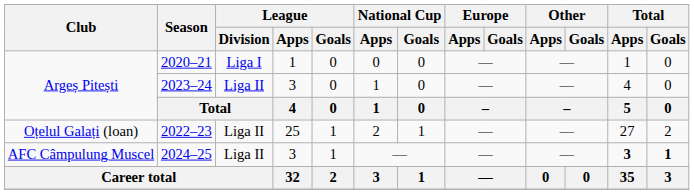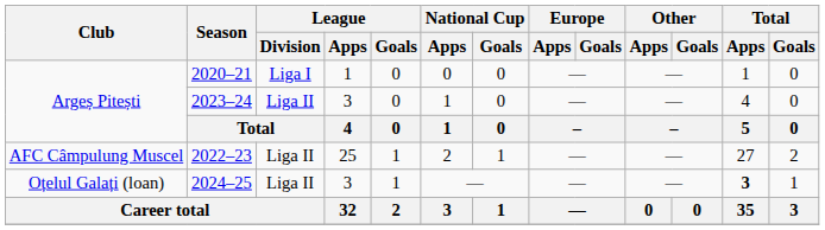 <table class=wikitable style=text-align:center>
 <tr>
 <th rowspan=2>Club</th>
 <th rowspan=2>Season</th>
 <th colspan=3>League</th>
 <th colspan=2>National Cup</th>
 <th colspan=2>Europe</th>
 <th colspan=2>Other</th>
 <th colspan=2>Total</th>
 </tr>
 <tr>
 <th>Division</th>
 <th>Apps</th>
 <th>Goals</th>
 <th>Apps</th>
 <th>Goals</th>
 <th>Apps</th>
 <th>Goals</th>
 <th>Apps</th>
 <th>Goals</th>
 <th>Apps</th>
 <th>Goals</th>
 </tr>
 <tr>
 <td rowspan="3"><a href='#'>Argeș Pitești</a></td>
 <td><a href='#'>2020–21</a></td>
 <td rowspan="1"><a href='#'>Liga I</a></td>
 <td>1</td>
 <td>0</td>
 <td>0</td>
 <td>0</td>
 <td colspan="2">—</td>
 <td colspan="2">—</td>
 <td>1</td>
 <td>0</td>
 </tr>
 <tr>
 <td><a href='#'>2023–24</a></td>
 <td rowspan="1"><a href='#'>Liga II</a></td>
 <td>3</td>
 <td>0</td>
 <td>1</td>
 <td>0</td>
 <td colspan="2">—</td>
 <td colspan="2">—</td>
 <td>4</td>
 <td>0</td>
 </tr>
 <tr>
 <th colspan="2">Total</th>
 <th>4</th>
 <th>0</th>
 <th>1</th>
 <th>0</th>
 <th colspan="2">–</th>
 <th colspan="2">–</th>
 <th>5</th>
 <th>0</th>
 </tr>
 <tr>
-<td><a href='#'>Oțelul Galați</a> (loan)</td>
+<td><a href='#'>AFC Câmpulung Muscel</a></td>
 <td><a href='#'>2022–23</a></td>
 <td rowspan="1">Liga II</td>
 <td>25</td>
 <td>1</td>
 <td>2</td>
 <td>1</td>
 <td colspan="2">—</td>
 <td colspan="2">—</td>
 <td>27</td>
 <td>2</td>
 </tr>
 <tr>
-<td><a href='#'>AFC Câmpulung Muscel</a></td>
+<td><a href='#'>Oțelul Galați</a> (loan)</td>
 <td><a href='#'>2024–25</a></td>
 <td rowspan="1">Liga II</td>
 <td>3</td>
 <td>1</td>
 <td colspan="2">—</td>
 <td colspan="2">—</td>
 <td colspan="2">—</td>
 <td><strong>3</strong></td>
-<td><strong>1</strong></td>
+<td>1</td>
 </tr>
 <tr>
 <th colspan="3">Career total</th>
 <th>32</th>
 <th>2</th>
 <th>3</th>
 <th>1</th>
 <th colspan="2">—</th>
 <th>0</th>
 <th>0</th>
 <th>35</th>
 <th>3</th>
 </tr>
 <tr>
 </tr>
 </table>
